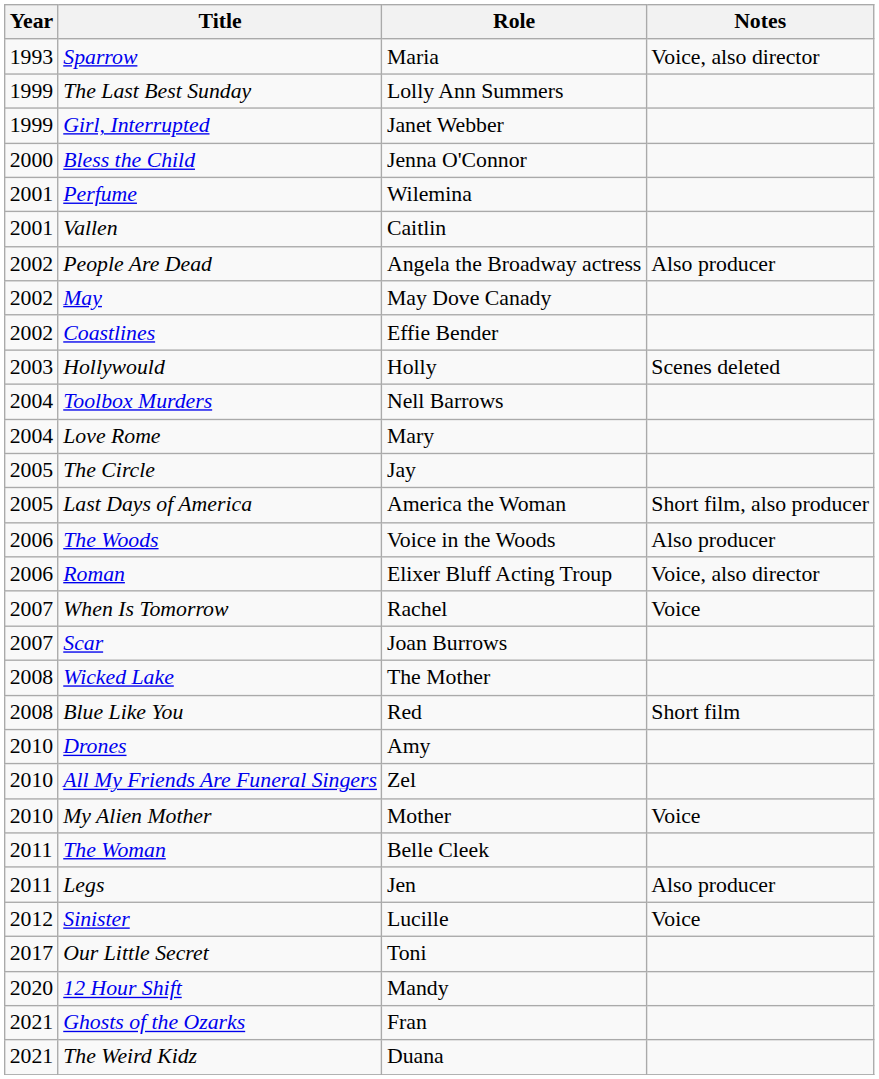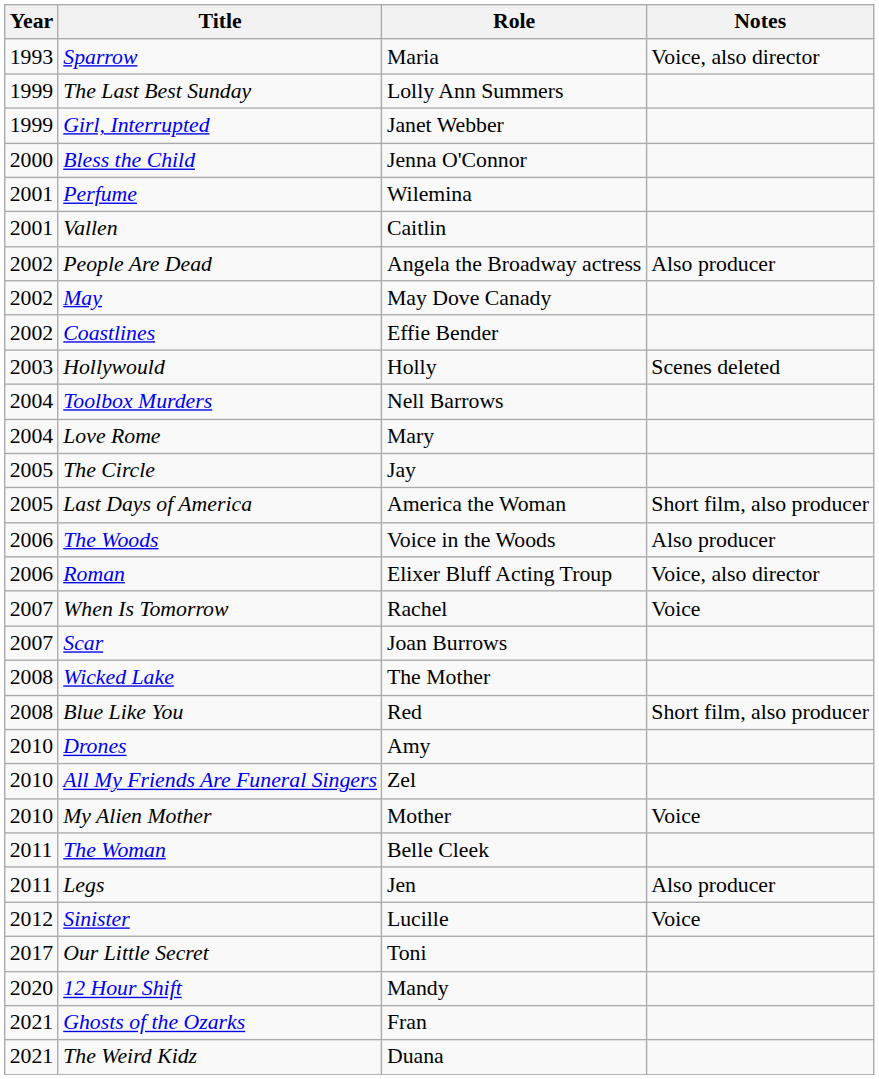 <table class="wikitable sortable">
 <tr>
 <th>Year</th>
 <th>Title</th>
 <th>Role</th>
 <th class="unsortable">Notes</th>
 </tr>
 <tr>
 <td>1993</td>
 <td><em><a href='#'>Sparrow</a></em></td>
 <td>Maria</td>
 <td>Voice, also director</td>
 </tr>
 <tr>
 <td>1999</td>
 <td><em>The Last Best Sunday</em></td>
 <td>Lolly Ann Summers</td>
 <td></td>
 </tr>
 <tr>
 <td>1999</td>
 <td><em><a href='#'>Girl, Interrupted</a></em></td>
 <td>Janet Webber</td>
 <td></td>
 </tr>
 <tr>
 <td>2000</td>
 <td><em><a href='#'>Bless the Child</a></em></td>
 <td>Jenna O'Connor</td>
 <td></td>
 </tr>
 <tr>
 <td>2001</td>
 <td><em><a href='#'>Perfume</a></em></td>
 <td>Wilemina</td>
 <td></td>
 </tr>
 <tr>
 <td>2001</td>
 <td><em>Vallen</em></td>
 <td>Caitlin</td>
 <td></td>
 </tr>
 <tr>
 <td>2002</td>
 <td><em>People Are Dead</em></td>
 <td>Angela the Broadway actress</td>
 <td>Also producer</td>
 </tr>
 <tr>
 <td>2002</td>
 <td><em><a href='#'>May</a></em></td>
 <td>May Dove Canady</td>
 <td></td>
 </tr>
 <tr>
 <td>2002</td>
 <td><em><a href='#'>Coastlines</a></em></td>
 <td>Effie Bender</td>
 <td></td>
 </tr>
 <tr>
 <td>2003</td>
 <td><em>Hollywould</em></td>
 <td>Holly</td>
 <td>Scenes deleted</td>
 </tr>
 <tr>
 <td>2004</td>
 <td><em><a href='#'>Toolbox Murders</a></em></td>
 <td>Nell Barrows</td>
 <td></td>
 </tr>
 <tr>
 <td>2004</td>
 <td><em>Love Rome</em></td>
 <td>Mary</td>
 <td></td>
 </tr>
 <tr>
 <td>2005</td>
 <td><em>The Circle</em></td>
 <td>Jay</td>
 <td></td>
 </tr>
 <tr>
 <td>2005</td>
 <td><em>Last Days of America</em></td>
 <td>America the Woman</td>
 <td>Short film, also producer</td>
 </tr>
 <tr>
 <td>2006</td>
 <td><em><a href='#'>The Woods</a></em></td>
 <td>Voice in the Woods</td>
 <td>Also producer</td>
 </tr>
 <tr>
 <td>2006</td>
 <td><em><a href='#'>Roman</a></em></td>
 <td>Elixer Bluff Acting Troup</td>
 <td>Voice, also director</td>
 </tr>
 <tr>
 <td>2007</td>
 <td><em>When Is Tomorrow</em></td>
 <td>Rachel</td>
 <td>Voice</td>
 </tr>
 <tr>
 <td>2007</td>
 <td><em><a href='#'>Scar</a></em></td>
 <td>Joan Burrows</td>
 <td></td>
 </tr>
 <tr>
 <td>2008</td>
 <td><em><a href='#'>Wicked Lake</a></em></td>
 <td>The Mother</td>
 <td></td>
 </tr>
 <tr>
 <td>2008</td>
 <td><em>Blue Like You</em></td>
 <td>Red</td>
-<td>Short film</td>
+<td>Short film, also producer</td>
 </tr>
 <tr>
 <td>2010</td>
 <td><em><a href='#'>Drones</a></em></td>
 <td>Amy</td>
 <td></td>
 </tr>
 <tr>
 <td>2010</td>
 <td><em><a href='#'>All My Friends Are Funeral Singers</a></em></td>
 <td>Zel</td>
 <td></td>
 </tr>
 <tr>
 <td>2010</td>
 <td><em>My Alien Mother</em></td>
 <td>Mother</td>
 <td>Voice</td>
 </tr>
 <tr>
 <td>2011</td>
 <td><em><a href='#'>The Woman</a></em></td>
 <td>Belle Cleek</td>
 <td></td>
 </tr>
 <tr>
 <td>2011</td>
 <td><em>Legs</em></td>
 <td>Jen</td>
 <td>Also producer</td>
 </tr>
 <tr>
 <td>2012</td>
 <td><em><a href='#'>Sinister</a></em></td>
 <td>Lucille</td>
 <td>Voice</td>
 </tr>
 <tr>
 <td>2017</td>
 <td><em>Our Little Secret</em></td>
 <td>Toni</td>
 <td></td>
 </tr>
 <tr>
 <td>2020</td>
 <td><em><a href='#'>12 Hour Shift</a></em></td>
 <td>Mandy</td>
 <td></td>
 </tr>
 <tr>
 <td>2021</td>
 <td><em><a href='#'>Ghosts of the Ozarks</a></em></td>
 <td>Fran</td>
 <td></td>
 </tr>
 <tr>
 <td>2021</td>
 <td><em>The Weird Kidz</em></td>
 <td>Duana</td>
 <td></td>
 </tr>
 <tr>
 </tr>
 </table>
